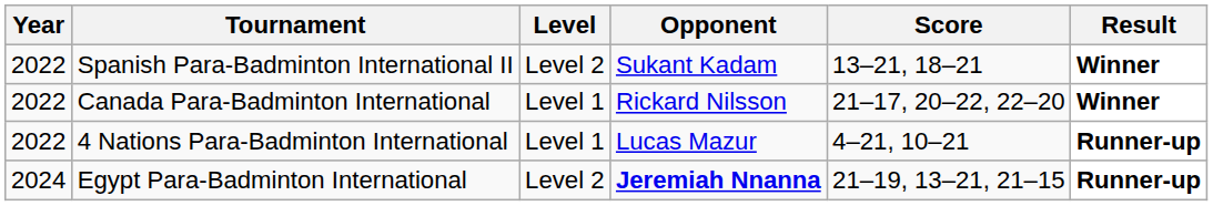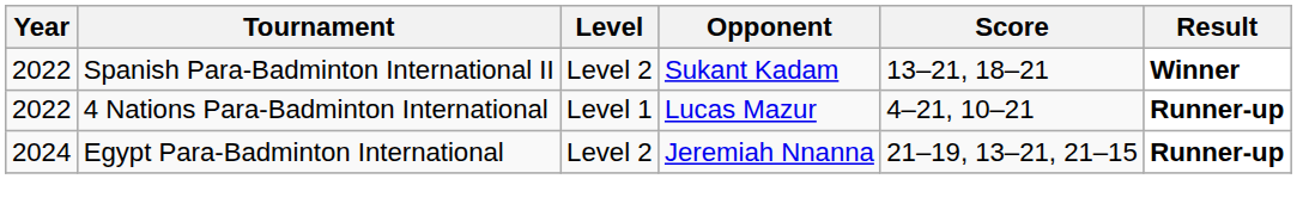 <table class="sortable wikitable" style="font-size: 90%;">
 <tr>
 <th>Year</th>
 <th>Tournament</th>
 <th>Level</th>
 <th>Opponent</th>
 <th>Score</th>
 <th>Result</th>
 </tr>
 <tr>
 <td align="center">2022</td>
 <td align="left">Spanish Para-Badminton International II</td>
 <td>Level 2</td>
 <td align="left"> <a href='#'>Sukant Kadam</a></td>
 <td align="left">13–21, 18–21</td>
 <td style="text-align:left; background:white"> <strong>Winner</strong></td>
 </tr>
 <tr>
 <td align="center">2022</td>
-<td align="left">Canada Para-Badminton International</td>
-<td>Level 1</td>
-<td align="left"> <a href='#'>Rickard Nilsson</a></td>
-<td align="left">21–17, 20–22, 22–20</td>
-<td style="text-align:left; background:white"> <strong>Winner</strong></td>
-</tr>
-<tr>
-<td align="center">2022</td>
 <td align="left">4 Nations Para-Badminton International</td>
 <td>Level 1</td>
 <td align="left"> <a href='#'>Lucas Mazur</a></td>
 <td align="left">4–21, 10–21</td>
 <td style="text-align:left; background:white"> <strong>Runner-up</strong></td>
 </tr>
 <tr>
 <td align="center">2024</td>
 <td align="left">Egypt Para-Badminton International</td>
 <td>Level 2</td>
-<td align="left"><strong> <a href='#'>Jeremiah Nnanna</a></strong></td>
+<td align="left"> <a href='#'>Jeremiah Nnanna</a></td>
 <td align="left">21–19, 13–21, 21–15</td>
 <td style="text-align:left; background:white"> <strong>Runner-up</strong></td>
 </tr>
 </table>
